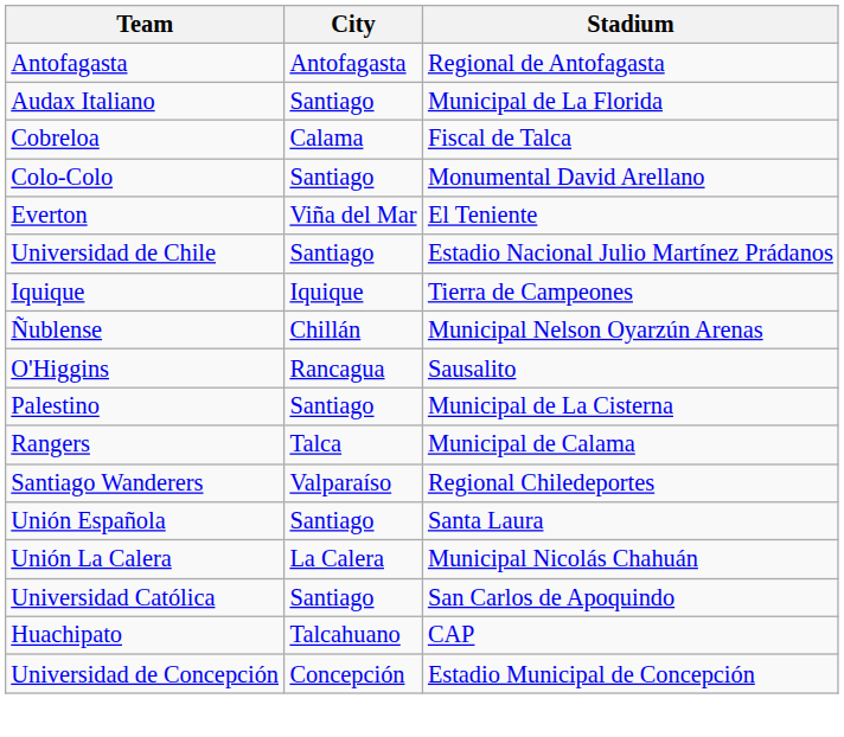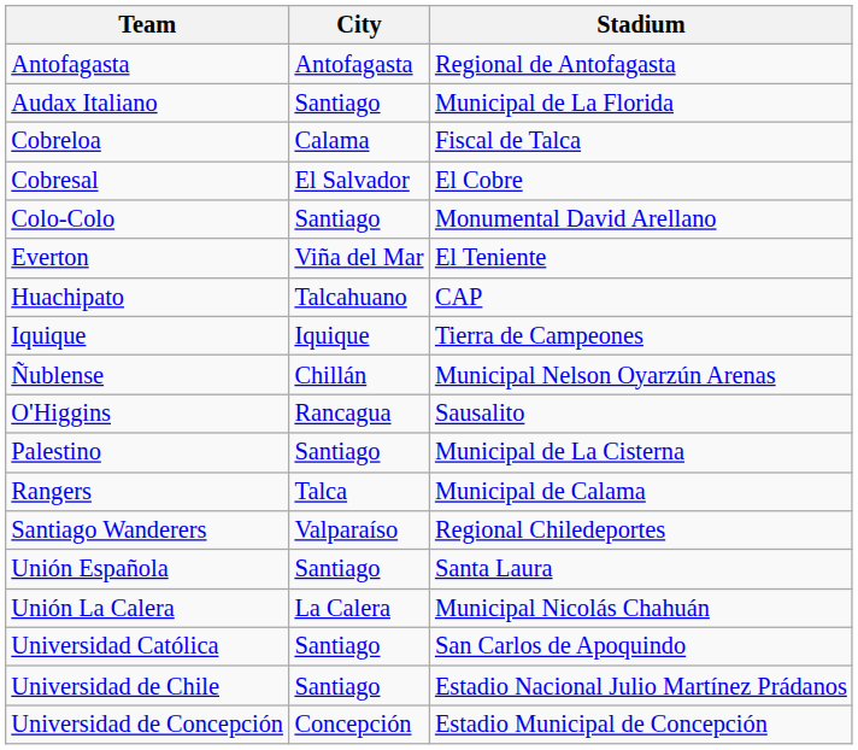 <table class="wikitable sortable">
 <tr>
 <th>Team</th>
 <th>City</th>
 <th>Stadium</th>
 </tr>
 <tr>
 <td><a href='#'>Antofagasta</a></td>
 <td><a href='#'>Antofagasta</a></td>
 <td><a href='#'>Regional de Antofagasta</a></td>
 </tr>
 <tr>
 <td><a href='#'>Audax Italiano</a></td>
 <td><a href='#'>Santiago</a></td>
 <td><a href='#'>Municipal de La Florida</a></td>
 </tr>
 <tr>
 <td><a href='#'>Cobreloa</a></td>
 <td><a href='#'>Calama</a></td>
 <td><a href='#'>Fiscal de Talca</a></td>
 </tr>
 <tr>
+<td><a href='#'>Cobresal</a></td>
+<td><a href='#'>El Salvador</a></td>
+<td><a href='#'>El Cobre</a></td>
+</tr>
+<tr>
 <td><a href='#'>Colo-Colo</a></td>
 <td><a href='#'>Santiago</a></td>
 <td><a href='#'>Monumental David Arellano</a></td>
 </tr>
 <tr>
 <td><a href='#'>Everton</a></td>
 <td><a href='#'>Viña del Mar</a></td>
 <td><a href='#'>El Teniente</a></td>
 </tr>
 <tr>
-<td><a href='#'>Universidad de Chile</a></td>
-<td><a href='#'>Santiago</a></td>
-<td><a href='#'>Estadio Nacional Julio Martínez Prádanos</a></td>
+<td><a href='#'>Huachipato</a></td>
+<td><a href='#'>Talcahuano</a></td>
+<td><a href='#'>CAP</a></td>
 </tr>
 <tr>
 <td><a href='#'>Iquique</a></td>
 <td><a href='#'>Iquique</a></td>
 <td><a href='#'>Tierra de Campeones</a></td>
 </tr>
 <tr>
 <td><a href='#'>Ñublense</a></td>
 <td><a href='#'>Chillán</a></td>
 <td><a href='#'>Municipal Nelson Oyarzún Arenas</a></td>
 </tr>
 <tr>
 <td><a href='#'>O'Higgins</a></td>
 <td><a href='#'>Rancagua</a></td>
 <td><a href='#'>Sausalito</a></td>
 </tr>
 <tr>
 <td><a href='#'>Palestino</a></td>
 <td><a href='#'>Santiago</a></td>
 <td><a href='#'>Municipal de La Cisterna</a></td>
 </tr>
 <tr>
 <td><a href='#'>Rangers</a></td>
 <td><a href='#'>Talca</a></td>
 <td><a href='#'>Municipal de Calama</a></td>
 </tr>
 <tr>
 <td><a href='#'>Santiago Wanderers</a></td>
 <td><a href='#'>Valparaíso</a></td>
 <td><a href='#'>Regional Chiledeportes</a></td>
 </tr>
 <tr>
 <td><a href='#'>Unión Española</a></td>
 <td><a href='#'>Santiago</a></td>
 <td><a href='#'>Santa Laura</a></td>
 </tr>
 <tr>
 <td><a href='#'>Unión La Calera</a></td>
 <td><a href='#'>La Calera</a></td>
 <td><a href='#'>Municipal Nicolás Chahuán</a></td>
 </tr>
 <tr>
 <td><a href='#'>Universidad Católica</a></td>
 <td><a href='#'>Santiago</a></td>
 <td><a href='#'>San Carlos de Apoquindo</a></td>
 </tr>
 <tr>
-<td><a href='#'>Huachipato</a></td>
-<td><a href='#'>Talcahuano</a></td>
-<td><a href='#'>CAP</a></td>
+<td><a href='#'>Universidad de Chile</a></td>
+<td><a href='#'>Santiago</a></td>
+<td><a href='#'>Estadio Nacional Julio Martínez Prádanos</a></td>
 </tr>
 <tr>
 <td><a href='#'>Universidad de Concepción</a></td>
 <td><a href='#'>Concepción</a></td>
 <td><a href='#'>Estadio Municipal de Concepción</a></td>
 </tr>
 </table>
